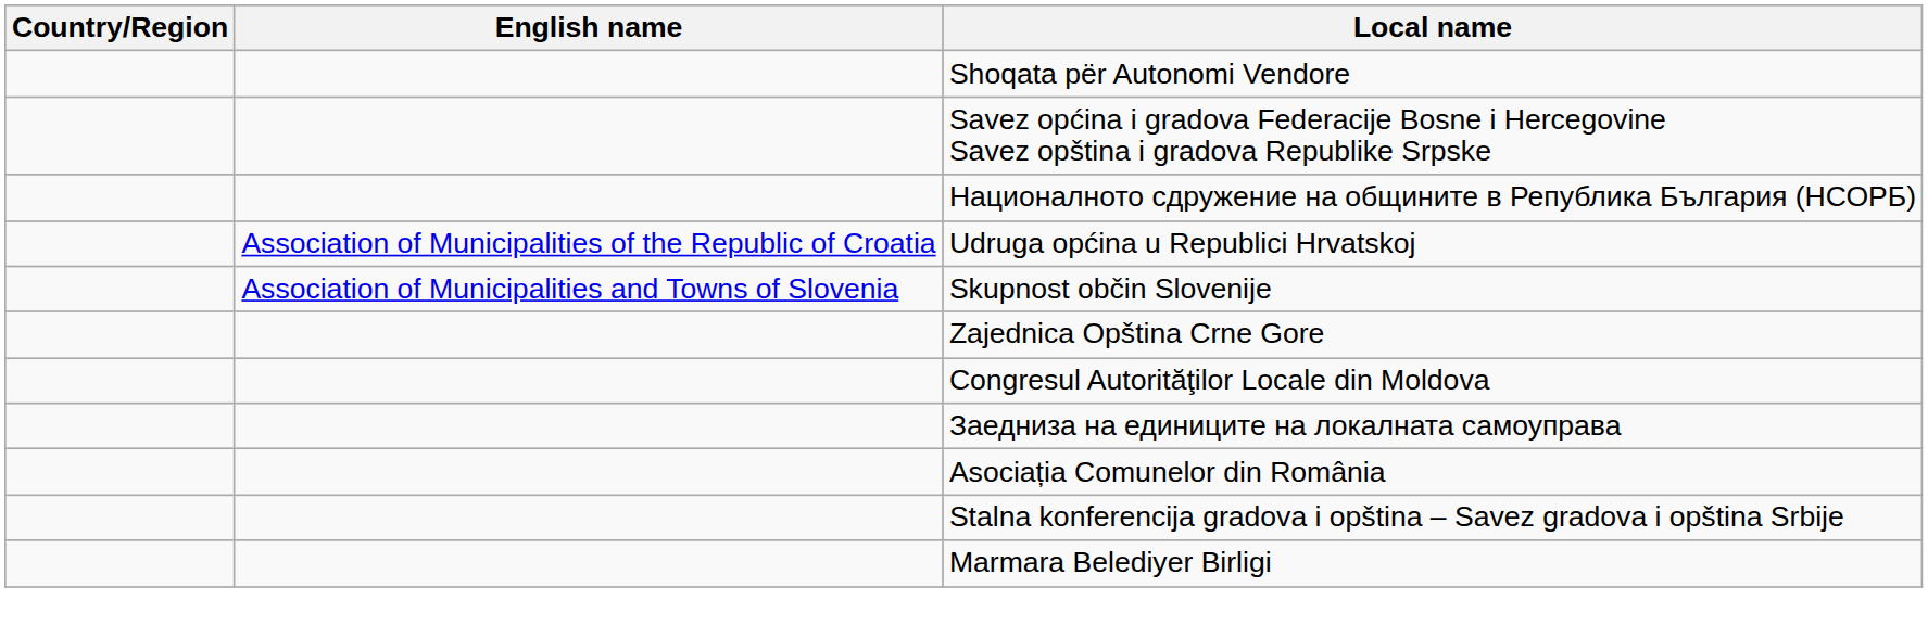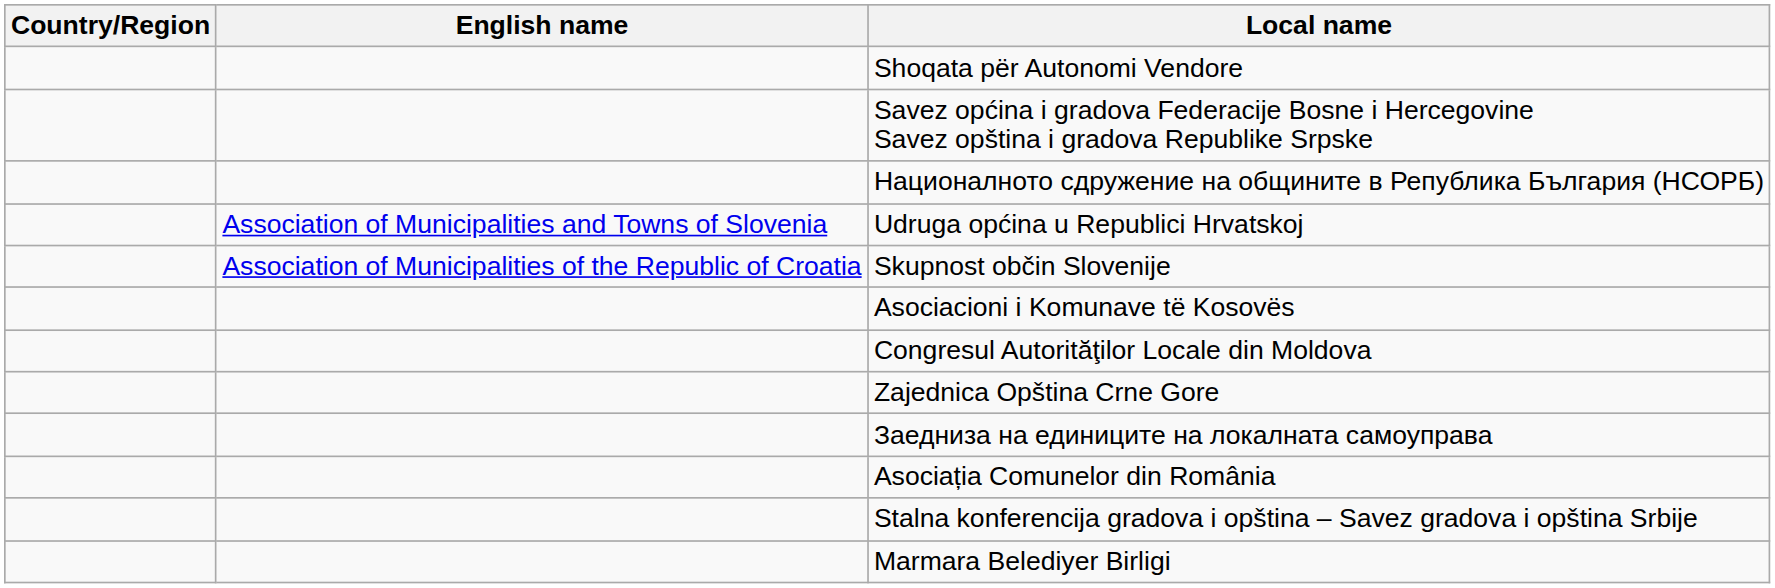 <table class="wikitable">
 <tr>
 <th>Country/Region</th>
 <th>English name</th>
 <th>Local name</th>
 </tr>
 <tr>
 <td></td>
 <td></td>
 <td>Shoqata për Autonomi Vendore</td>
 </tr>
 <tr>
 <td></td>
 <td> <br> </td>
 <td>Savez općina i gradova Federacije Bosne i Hercegovine <br> Savez opština i gradova Republike Srpske</td>
 </tr>
 <tr>
 <td></td>
 <td></td>
 <td>Националното сдружение на общините в Република България (НСОРБ)</td>
 </tr>
 <tr>
 <td></td>
-<td><a href='#'>Association of Municipalities of the Republic of Croatia</a></td>
+<td><a href='#'>Association of Municipalities and Towns of Slovenia</a></td>
 <td>Udruga općina u Republici Hrvatskoj</td>
 </tr>
 <tr>
 <td></td>
-<td><a href='#'>Association of Municipalities and Towns of Slovenia</a></td>
+<td><a href='#'>Association of Municipalities of the Republic of Croatia</a></td>
 <td>Skupnost občin Slovenije</td>
 </tr>
 <tr>
 <td></td>
 <td></td>
-<td>Zajednica Opština Crne Gore</td>
+<td>Asociacioni i Komunave të Kosovës</td>
 </tr>
 <tr>
 <td></td>
 <td></td>
 <td>Congresul Autorităţilor Locale din Moldova</td>
+</tr>
+<tr>
+<td></td>
+<td></td>
+<td>Zajednica Opština Crne Gore</td>
 </tr>
 <tr>
 <td></td>
 <td></td>
 <td>Заедниза на единиците на локалната самоуправа</td>
 </tr>
 <tr>
 <td></td>
 <td></td>
 <td>Asociația Comunelor din România</td>
 </tr>
 <tr>
 <td></td>
 <td></td>
 <td>Stalna konferencija gradova i opština – Savez gradova i opština Srbije</td>
 </tr>
 <tr>
 <td></td>
 <td></td>
 <td>Marmara Belediyer Birligi</td>
 </tr>
 </table>
